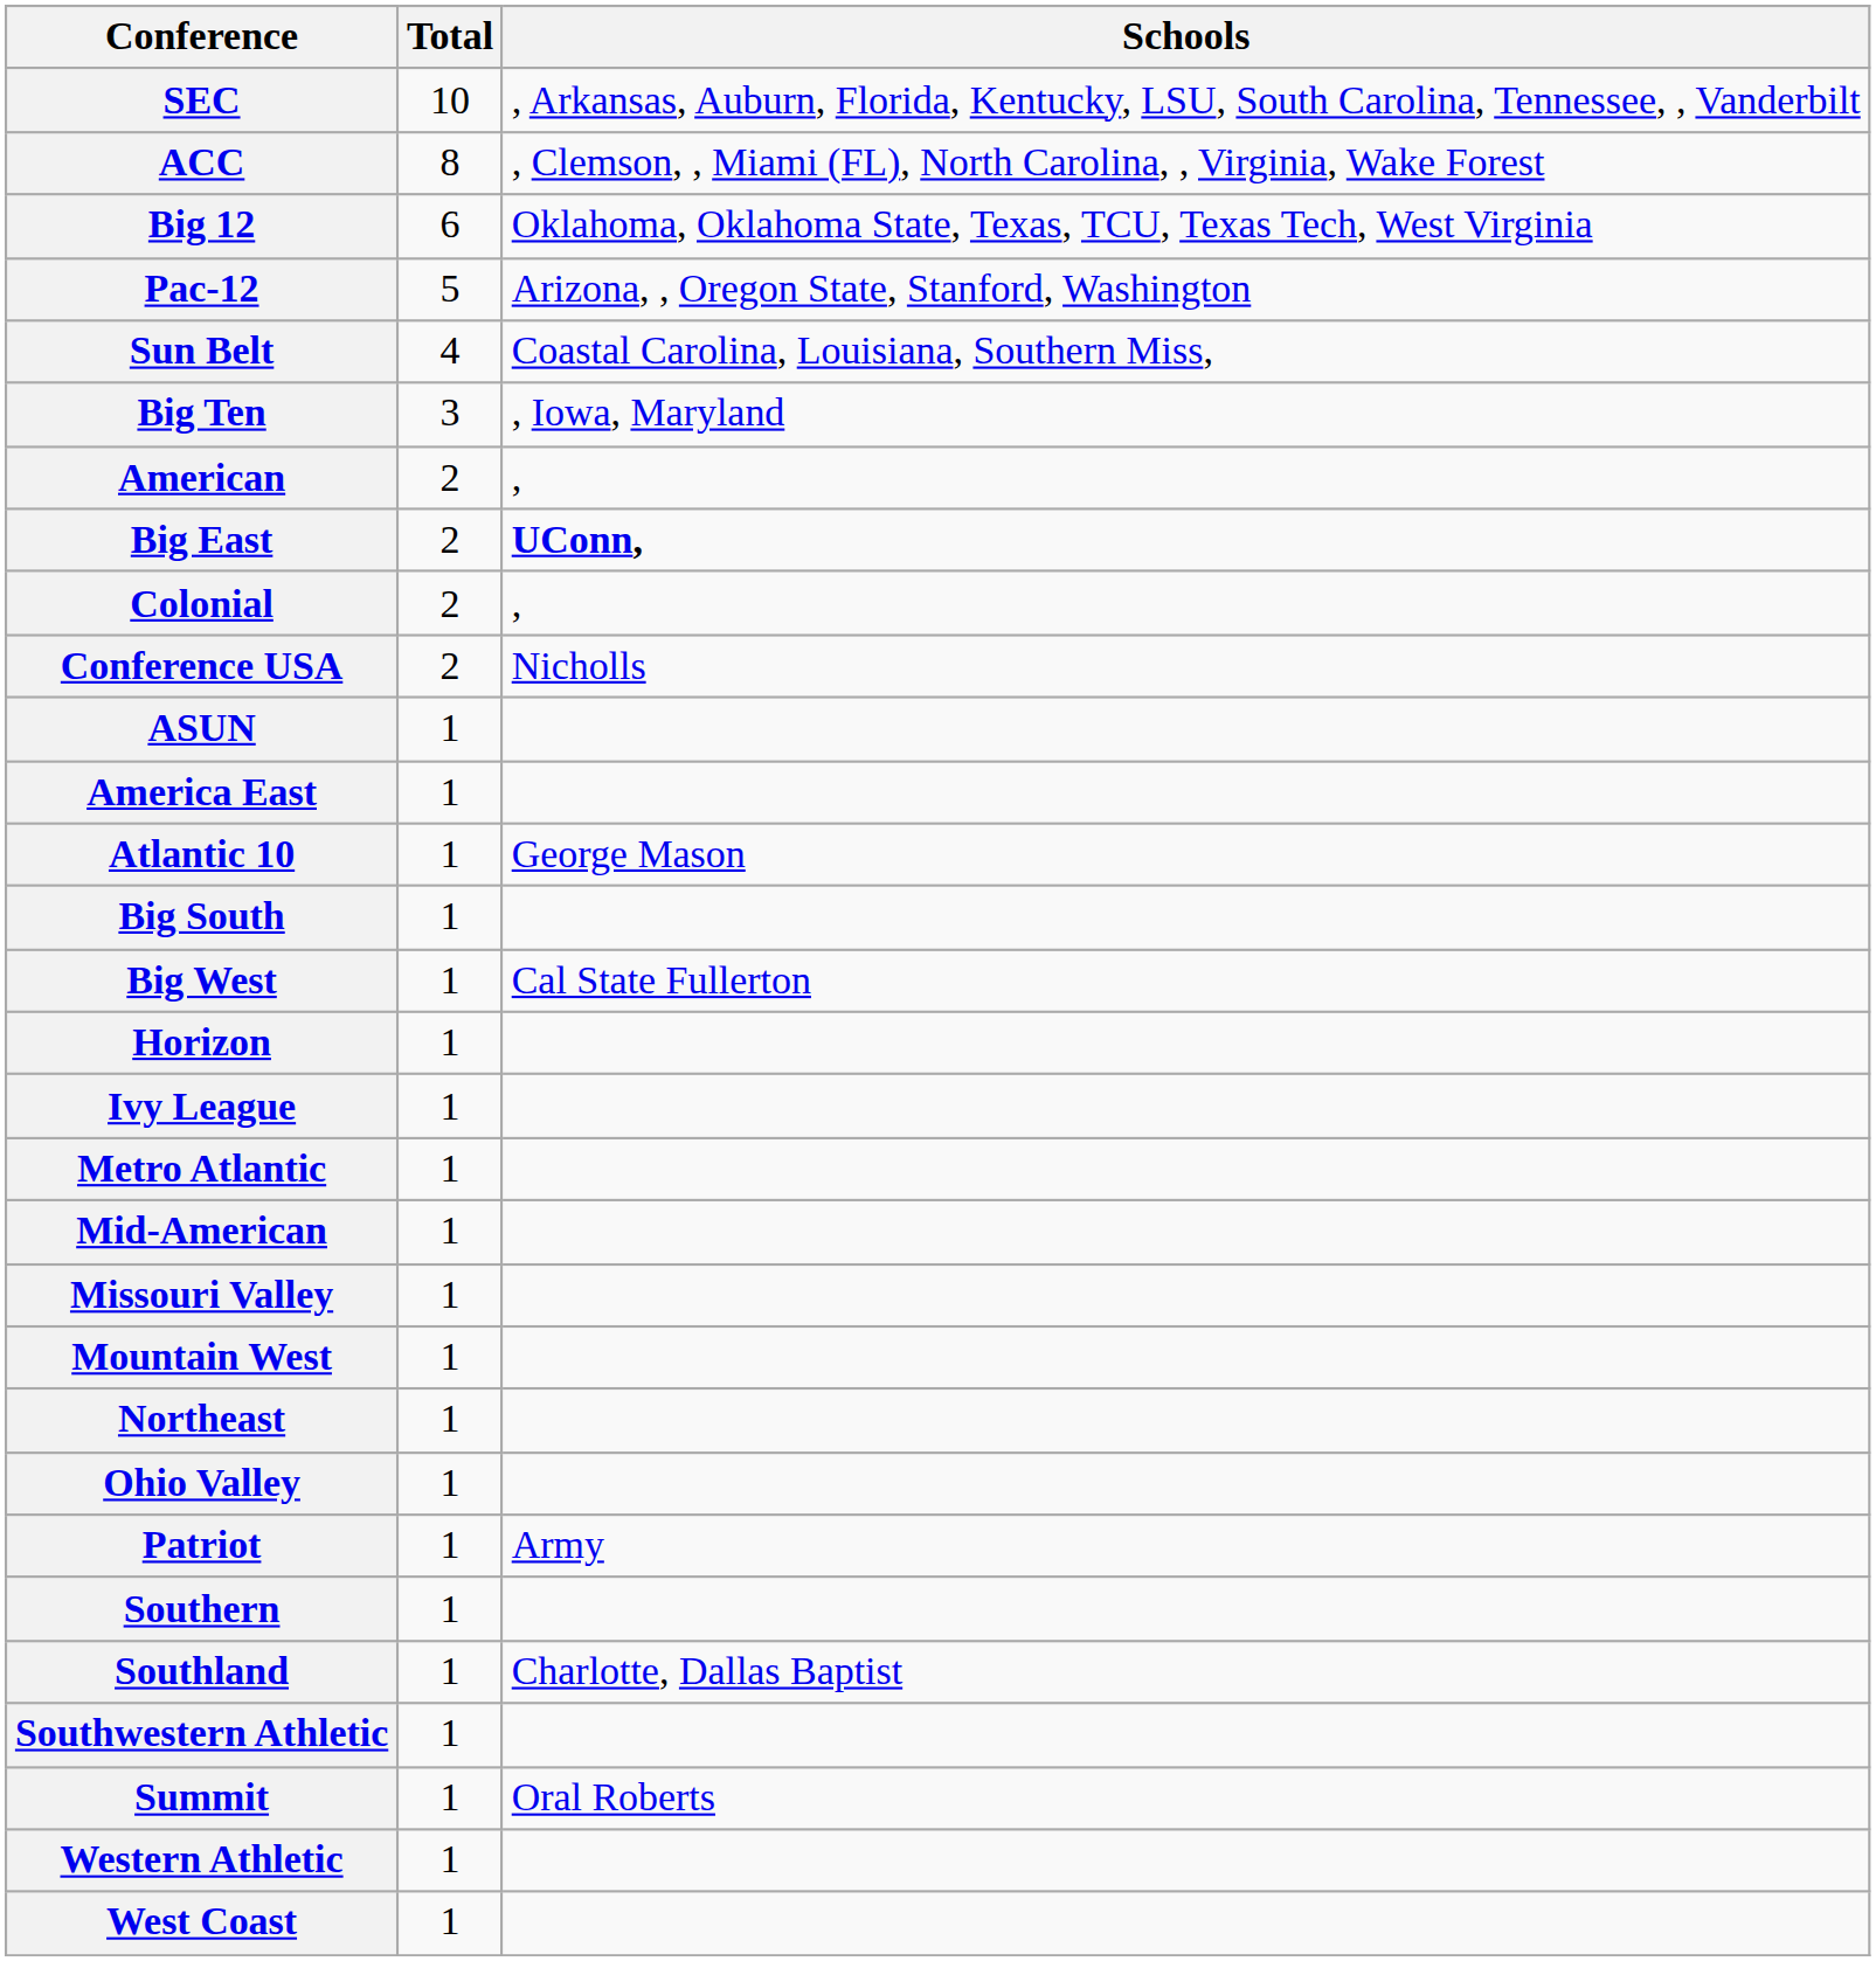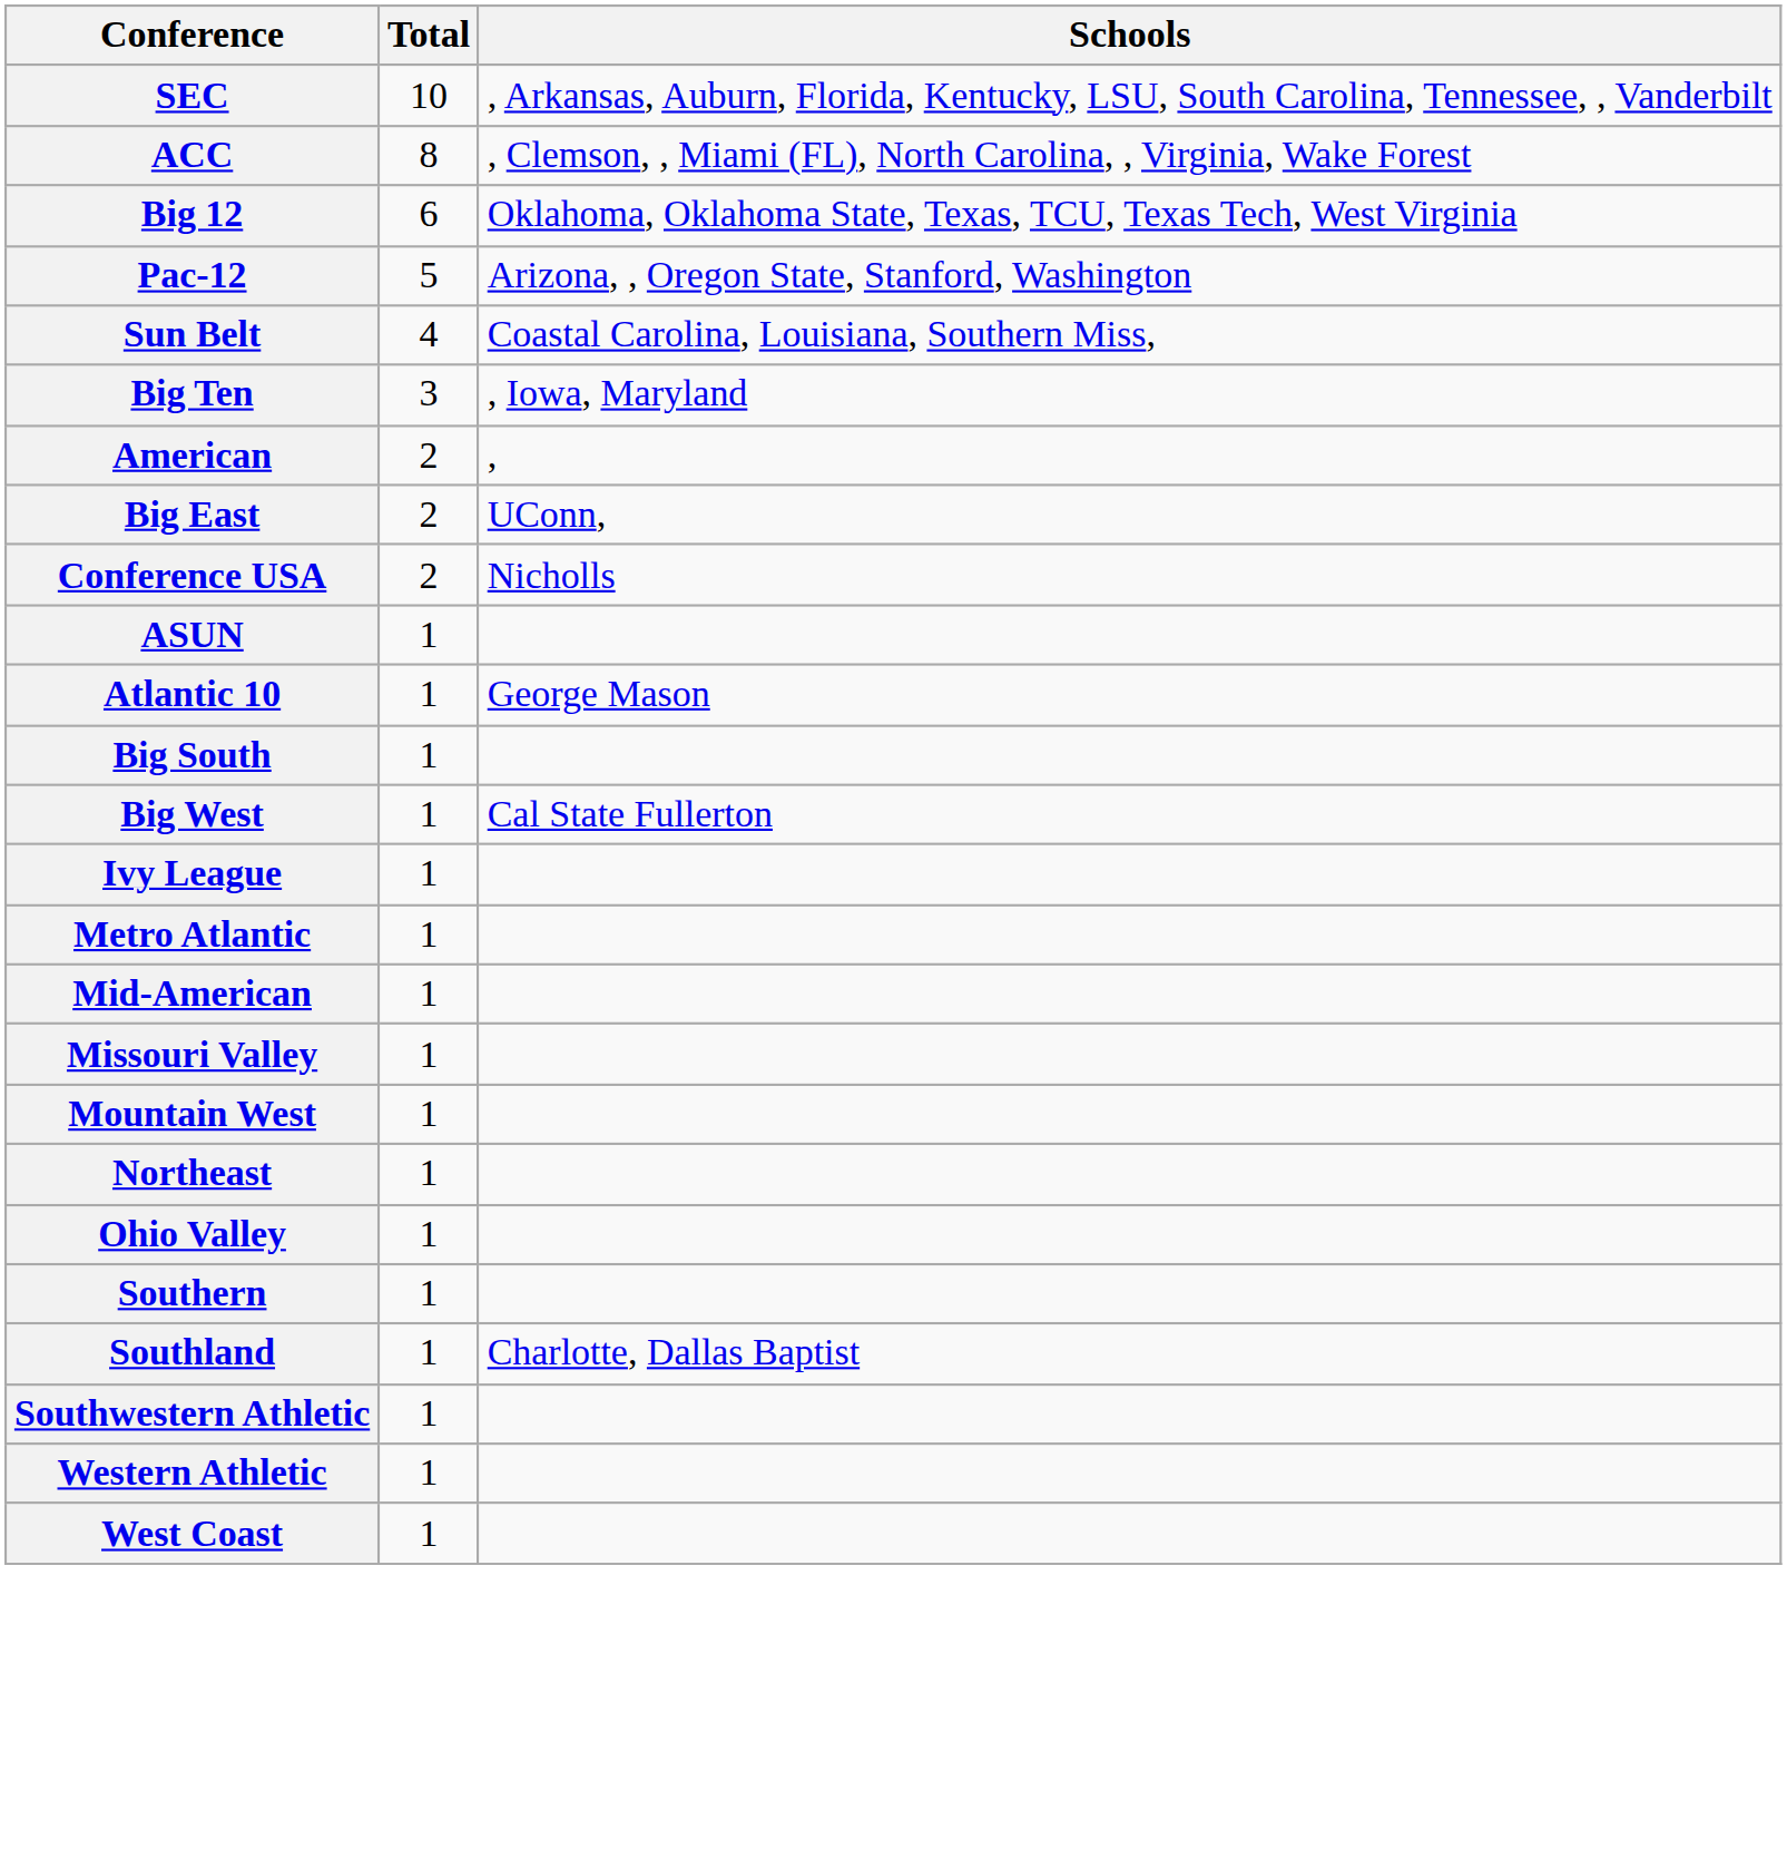 <table class="wikitable sortable plainrowheaders">
 <tr>
 <th scope="col">Conference</th>
 <th scope="col">Total</th>
 <th scope="col">Schools</th>
 </tr>
 <tr>
 <th scope="row"><a href='#'>SEC</a></th>
 <td style="text-align:center">10</td>
 <td>, <a href='#'>Arkansas</a>, <a href='#'>Auburn</a>, <a href='#'>Florida</a>, <a href='#'>Kentucky</a>, <a href='#'>LSU</a>, <a href='#'>South Carolina</a>, <a href='#'>Tennessee</a>, , <a href='#'>Vanderbilt</a></td>
 </tr>
 <tr>
 <th scope="row"><a href='#'>ACC</a></th>
 <td style="text-align:center">8</td>
 <td>, <a href='#'>Clemson</a>, , <a href='#'>Miami (FL)</a>, <a href='#'>North Carolina</a>, , <a href='#'>Virginia</a>, <a href='#'>Wake Forest</a></td>
 </tr>
 <tr>
 <th scope="row"><a href='#'>Big 12</a></th>
 <td style="text-align:center">6</td>
 <td><a href='#'>Oklahoma</a>, <a href='#'>Oklahoma State</a>, <a href='#'>Texas</a>, <a href='#'>TCU</a>, <a href='#'>Texas Tech</a>, <a href='#'>West Virginia</a></td>
 </tr>
 <tr>
 <th scope="row"><a href='#'>Pac-12</a></th>
 <td style="text-align:center">5</td>
 <td><a href='#'>Arizona</a>, , <a href='#'>Oregon State</a>, <a href='#'>Stanford</a>, <a href='#'>Washington</a></td>
 </tr>
 <tr>
 <th scope="row"><a href='#'>Sun Belt</a></th>
 <td style="text-align:center">4</td>
 <td><a href='#'>Coastal Carolina</a>, <a href='#'>Louisiana</a>, <a href='#'>Southern Miss</a>, </td>
 </tr>
 <tr>
 <th scope="row"><a href='#'>Big Ten</a></th>
 <td style="text-align:center">3</td>
 <td>, <a href='#'>Iowa</a>, <a href='#'>Maryland</a></td>
 </tr>
 <tr>
 <th scope="row"><a href='#'>American</a></th>
 <td style="text-align:center">2</td>
 <td>, </td>
 </tr>
 <tr>
 <th scope="row"><a href='#'>Big East</a></th>
 <td style="text-align:center">2</td>
-<td><strong><a href='#'>UConn</a>, </strong></td>
-</tr>
-<tr>
-<th scope="row"><a href='#'>Colonial</a></th>
-<td style="text-align:center">2</td>
-<td>, </td>
+<td><a href='#'>UConn</a>, </td>
 </tr>
 <tr>
 <th scope="row"><a href='#'>Conference USA</a></th>
 <td style="text-align:center">2</td>
 <td><a href='#'>Nicholls</a></td>
 </tr>
 <tr>
 <th scope="row"><a href='#'>ASUN</a></th>
-<td style="text-align:center">1</td>
-<td></td>
-</tr>
-<tr>
-<th scope="row"><a href='#'>America East</a></th>
 <td style="text-align:center">1</td>
 <td></td>
 </tr>
 <tr>
 <th scope="row"><a href='#'>Atlantic 10</a></th>
 <td style="text-align:center">1</td>
 <td><a href='#'>George Mason</a></td>
 </tr>
 <tr>
 <th scope="row"><a href='#'>Big South</a></th>
 <td style="text-align:center">1</td>
 <td></td>
 </tr>
 <tr>
 <th scope="row"><a href='#'>Big West</a></th>
 <td style="text-align:center">1</td>
 <td><a href='#'>Cal State Fullerton</a></td>
-</tr>
-<tr>
-<th scope="row"><a href='#'>Horizon</a></th>
-<td style="text-align:center">1</td>
-<td></td>
 </tr>
 <tr>
 <th scope="row"><a href='#'>Ivy League</a></th>
 <td style="text-align:center">1</td>
 <td></td>
 </tr>
 <tr>
 <th scope="row"><a href='#'>Metro Atlantic</a></th>
 <td style="text-align:center">1</td>
 <td></td>
 </tr>
 <tr>
 <th scope="row"><a href='#'>Mid-American</a></th>
 <td style="text-align:center">1</td>
 <td></td>
 </tr>
 <tr>
 <th scope="row"><a href='#'>Missouri Valley</a></th>
 <td style="text-align:center">1</td>
 <td></td>
 </tr>
 <tr>
 <th scope="row"><a href='#'>Mountain West</a></th>
 <td style="text-align:center">1</td>
 <td></td>
 </tr>
 <tr>
 <th scope="row"><a href='#'>Northeast</a></th>
 <td style="text-align:center">1</td>
 <td></td>
 </tr>
 <tr>
 <th scope="row"><a href='#'>Ohio Valley</a></th>
 <td style="text-align:center">1</td>
 <td></td>
 </tr>
 <tr>
-<th scope="row"><a href='#'>Patriot</a></th>
-<td style="text-align:center">1</td>
-<td><a href='#'>Army</a></td>
-</tr>
-<tr>
 <th scope="row"><a href='#'>Southern</a></th>
 <td style="text-align:center">1</td>
 <td></td>
 </tr>
 <tr>
 <th scope="row"><a href='#'>Southland</a></th>
 <td style="text-align:center">1</td>
 <td><a href='#'>Charlotte</a>, <a href='#'>Dallas Baptist</a></td>
 </tr>
 <tr>
 <th scope="row"><a href='#'>Southwestern Athletic</a></th>
 <td style="text-align:center">1</td>
 <td></td>
 </tr>
 <tr>
-<th scope="row"><a href='#'>Summit</a></th>
-<td style="text-align:center">1</td>
-<td><a href='#'>Oral Roberts</a></td>
-</tr>
-<tr>
 <th scope="row"><a href='#'>Western Athletic</a></th>
 <td style="text-align:center">1</td>
 <td></td>
 </tr>
 <tr>
 <th scope="row"><a href='#'>West Coast</a></th>
 <td style="text-align:center">1</td>
 <td></td>
 </tr>
 <tr>
 </tr>
 </table>
